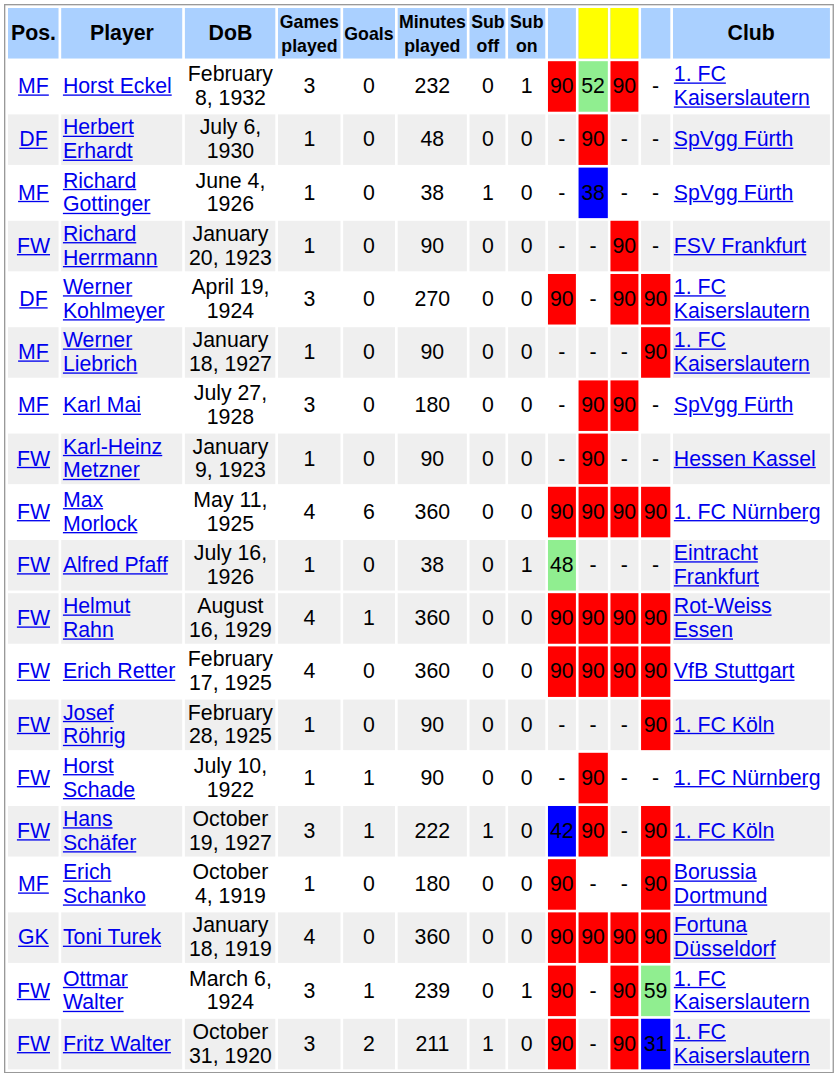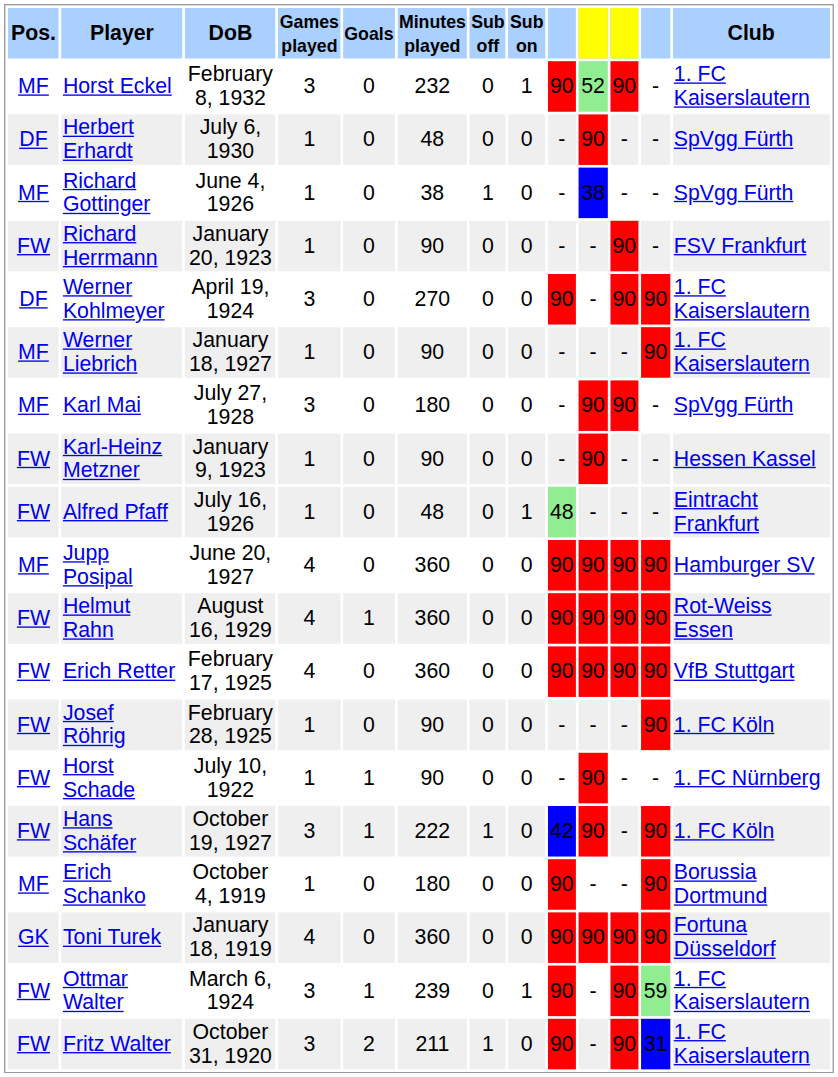 <table border="0" width="100%" style="border: 1px solid #999; background-color:white; text-align:center">
 <tr align="center" bgcolor="#AAD0FF">
 <th width=7%>Pos.</th>
 <th width=18%>Player</th>
 <th width=12%>DoB</th>
 <th width=6%><small>Games<br>played</small></th>
 <th width=6%><small>Goals</small></th>
 <th width=4%><small>Minutes<br>played</small></th>
 <th width=4%><small>Sub off</small></th>
 <th width=4%><small>Sub on</small></th>
 <th width=4%></th>
 <th width=4% bgcolor=yellow></th>
 <th width=4% bgcolor=yellow></th>
 <th width=4%></th>
 <th width=25%>Club</th>
 </tr>
 <tr>
 <td><a href='#'>MF</a></td>
 <td align="left"><a href='#'>Horst Eckel</a></td>
 <td>February 8, 1932</td>
 <td>3</td>
 <td>0</td>
 <td>232</td>
 <td>0</td>
 <td>1</td>
 <td bgcolor=red>90</td>
 <td bgcolor=lightgreen>52</td>
 <td bgcolor=red>90</td>
 <td>-</td>
 <td align="left"> <a href='#'>1. FC Kaiserslautern</a></td>
 </tr>
 <tr bgcolor="#EFEFEF">
 <td><a href='#'>DF</a></td>
 <td align="left"><a href='#'>Herbert Erhardt</a></td>
 <td>July 6, 1930</td>
 <td>1</td>
 <td>0</td>
 <td>48</td>
 <td>0</td>
 <td>0</td>
 <td>-</td>
 <td bgcolor=red>90</td>
 <td>-</td>
 <td>-</td>
 <td align="left"> <a href='#'>SpVgg Fürth</a></td>
 </tr>
 <tr>
 <td><a href='#'>MF</a></td>
 <td align="left"><a href='#'>Richard Gottinger</a></td>
 <td>June 4, 1926</td>
 <td>1</td>
 <td>0</td>
 <td>38</td>
 <td>1</td>
 <td>0</td>
 <td>-</td>
 <td bgcolor=blue>38</td>
 <td>-</td>
 <td>-</td>
 <td align="left"> <a href='#'>SpVgg Fürth</a></td>
 </tr>
 <tr bgcolor="#EFEFEF">
 <td><a href='#'>FW</a></td>
 <td align="left"><a href='#'>Richard Herrmann</a></td>
 <td>January 20, 1923</td>
 <td>1</td>
 <td>0</td>
 <td>90</td>
 <td>0</td>
 <td>0</td>
 <td>-</td>
 <td>-</td>
 <td bgcolor=red>90</td>
 <td>-</td>
 <td align="left"> <a href='#'>FSV Frankfurt</a></td>
 </tr>
 <tr>
 <td><a href='#'>DF</a></td>
 <td align="left"><a href='#'>Werner Kohlmeyer</a></td>
 <td>April 19, 1924</td>
 <td>3</td>
 <td>0</td>
 <td>270</td>
 <td>0</td>
 <td>0</td>
 <td bgcolor=red>90</td>
 <td>-</td>
 <td bgcolor=red>90</td>
 <td bgcolor=red>90</td>
 <td align="left"> <a href='#'>1. FC Kaiserslautern</a></td>
 </tr>
 <tr bgcolor="#EFEFEF">
 <td><a href='#'>MF</a></td>
 <td align="left"><a href='#'>Werner Liebrich</a></td>
 <td>January 18, 1927</td>
 <td>1</td>
 <td>0</td>
 <td>90</td>
 <td>0</td>
 <td>0</td>
 <td>-</td>
 <td>-</td>
 <td>-</td>
 <td bgcolor=red>90</td>
 <td align="left"> <a href='#'>1. FC Kaiserslautern</a></td>
 </tr>
 <tr>
 <td><a href='#'>MF</a></td>
 <td align="left"><a href='#'>Karl Mai</a></td>
 <td>July 27, 1928</td>
 <td>3</td>
 <td>0</td>
 <td>180</td>
 <td>0</td>
 <td>0</td>
 <td>-</td>
 <td bgcolor=red>90</td>
 <td bgcolor=red>90</td>
 <td>-</td>
 <td align="left"> <a href='#'>SpVgg Fürth</a></td>
 </tr>
 <tr bgcolor="#EFEFEF">
 <td><a href='#'>FW</a></td>
 <td align="left"><a href='#'>Karl-Heinz Metzner</a></td>
 <td>January 9, 1923</td>
 <td>1</td>
 <td>0</td>
 <td>90</td>
 <td>0</td>
 <td>0</td>
 <td>-</td>
 <td bgcolor=red>90</td>
 <td>-</td>
 <td>-</td>
 <td align="left"> <a href='#'>Hessen Kassel</a></td>
 </tr>
+<tr bgcolor="#EFEFEF">
+<td><a href='#'>FW</a></td>
+<td align="left"><a href='#'>Alfred Pfaff</a></td>
+<td>July 16, 1926</td>
+<td>1</td>
+<td>0</td>
+<td>48</td>
+<td>0</td>
+<td>1</td>
+<td bgcolor=lightgreen>48</td>
+<td>-</td>
+<td>-</td>
+<td>-</td>
+<td align="left"> <a href='#'>Eintracht Frankfurt</a></td>
+</tr>
 <tr>
-<td><a href='#'>FW</a></td>
-<td align="left"><a href='#'>Max Morlock</a></td>
-<td>May 11, 1925</td>
+<td><a href='#'>MF</a></td>
+<td align="left"><a href='#'>Jupp Posipal</a></td>
+<td>June 20, 1927</td>
 <td>4</td>
-<td>6</td>
+<td>0</td>
 <td>360</td>
 <td>0</td>
 <td>0</td>
 <td bgcolor=red>90</td>
 <td bgcolor=red>90</td>
 <td bgcolor=red>90</td>
 <td bgcolor=red>90</td>
-<td align="left"> <a href='#'>1. FC Nürnberg</a></td>
-</tr>
-<tr bgcolor="#EFEFEF">
-<td><a href='#'>FW</a></td>
-<td align="left"><a href='#'>Alfred Pfaff</a></td>
-<td>July 16, 1926</td>
-<td>1</td>
-<td>0</td>
-<td>38</td>
-<td>0</td>
-<td>1</td>
-<td bgcolor=lightgreen>48</td>
-<td>-</td>
-<td>-</td>
-<td>-</td>
-<td align="left"> <a href='#'>Eintracht Frankfurt</a></td>
+<td align="left"> <a href='#'>Hamburger SV</a></td>
 </tr>
 <tr bgcolor="#EFEFEF">
 <td><a href='#'>FW</a></td>
 <td align="left"><a href='#'>Helmut Rahn</a></td>
 <td>August 16, 1929</td>
 <td>4</td>
 <td>1</td>
 <td>360</td>
 <td>0</td>
 <td>0</td>
 <td bgcolor=red>90</td>
 <td bgcolor=red>90</td>
 <td bgcolor=red>90</td>
 <td bgcolor=red>90</td>
 <td align="left"> <a href='#'>Rot-Weiss Essen</a></td>
 </tr>
 <tr>
 <td><a href='#'>FW</a></td>
 <td align="left"><a href='#'>Erich Retter</a></td>
 <td>February 17, 1925</td>
 <td>4</td>
 <td>0</td>
 <td>360</td>
 <td>0</td>
 <td>0</td>
 <td bgcolor=red>90</td>
 <td bgcolor=red>90</td>
 <td bgcolor=red>90</td>
 <td bgcolor=red>90</td>
 <td align="left"> <a href='#'>VfB Stuttgart</a></td>
 </tr>
 <tr bgcolor="#EFEFEF">
 <td><a href='#'>FW</a></td>
 <td align="left"><a href='#'>Josef Röhrig</a></td>
 <td>February 28, 1925</td>
 <td>1</td>
 <td>0</td>
 <td>90</td>
 <td>0</td>
 <td>0</td>
 <td>-</td>
 <td>-</td>
 <td>-</td>
 <td bgcolor=red>90</td>
 <td align="left"> <a href='#'>1. FC Köln</a></td>
 </tr>
 <tr>
 <td><a href='#'>FW</a></td>
 <td align="left"><a href='#'>Horst Schade</a></td>
 <td>July 10, 1922</td>
 <td>1</td>
 <td>1</td>
 <td>90</td>
 <td>0</td>
 <td>0</td>
 <td>-</td>
 <td bgcolor=red>90</td>
 <td>-</td>
 <td>-</td>
 <td align="left"> <a href='#'>1. FC Nürnberg</a></td>
 </tr>
 <tr bgcolor="#EFEFEF">
 <td><a href='#'>FW</a></td>
 <td align="left"><a href='#'>Hans Schäfer</a></td>
 <td>October 19, 1927</td>
 <td>3</td>
 <td>1</td>
 <td>222</td>
 <td>1</td>
 <td>0</td>
 <td bgcolor=blue>42</td>
 <td bgcolor=red>90</td>
 <td>-</td>
 <td bgcolor=red>90</td>
 <td align="left"> <a href='#'>1. FC Köln</a></td>
 </tr>
 <tr>
 <td><a href='#'>MF</a></td>
 <td align="left"><a href='#'>Erich Schanko</a></td>
 <td>October 4, 1919</td>
 <td>1</td>
 <td>0</td>
 <td>180</td>
 <td>0</td>
 <td>0</td>
 <td bgcolor=red>90</td>
 <td>-</td>
 <td>-</td>
 <td bgcolor=red>90</td>
 <td align="left"> <a href='#'>Borussia Dortmund</a></td>
 </tr>
 <tr bgcolor="#EFEFEF">
 <td><a href='#'>GK</a></td>
 <td align="left"><a href='#'>Toni Turek</a></td>
 <td>January 18, 1919</td>
 <td>4</td>
 <td>0</td>
 <td>360</td>
 <td>0</td>
 <td>0</td>
 <td bgcolor=red>90</td>
 <td bgcolor=red>90</td>
 <td bgcolor=red>90</td>
 <td bgcolor=red>90</td>
 <td align="left"> <a href='#'>Fortuna Düsseldorf</a></td>
 </tr>
 <tr>
 <td><a href='#'>FW</a></td>
 <td align="left"><a href='#'>Ottmar Walter</a></td>
 <td>March 6, 1924</td>
 <td>3</td>
 <td>1</td>
 <td>239</td>
 <td>0</td>
 <td>1</td>
 <td bgcolor=red>90</td>
 <td>-</td>
 <td bgcolor=red>90</td>
 <td bgcolor=lightgreen>59</td>
 <td align="left"> <a href='#'>1. FC Kaiserslautern</a></td>
 </tr>
 <tr bgcolor="#EFEFEF">
 <td><a href='#'>FW</a></td>
 <td align="left"><a href='#'>Fritz Walter</a></td>
 <td>October 31, 1920</td>
 <td>3</td>
 <td>2</td>
 <td>211</td>
 <td>1</td>
 <td>0</td>
 <td bgcolor=red>90</td>
 <td>-</td>
 <td bgcolor=red>90</td>
 <td bgcolor=blue>31</td>
 <td align="left"> <a href='#'>1. FC Kaiserslautern</a></td>
 </tr>
 </table>
